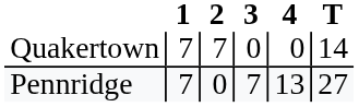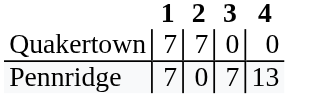 <table style="border-collapse: collapse;">
 <tr>
 <th style="text-align: left;"></th>
 <th style="text-align: center; padding: 0px 3px 0px 3px; width:12px;">1</th>
 <th style="text-align: center; padding: 0px 3px 0px 3px; width:12px;">2</th>
 <th style="text-align: center; padding: 0px 3px 0px 3px; width:12px;">3</th>
 <th style="text-align: center; padding: 0px 3px 0px 3px; width:12px;">4</th>
-<th style="text-align: center; padding: 0px 3px 0px 3px; width:12px;">T</th>
 </tr>
 <tr>
 <td style="text-align: left; border-bottom: 1px solid black; padding: 0px 3px 0px 3px;">Quakertown</td>
 <td style="border-left: 1px solid black; border-bottom: 1px solid black; text-align: right; padding: 0px 3px 0px 3px;">7</td>
 <td style="border-left: 1px solid black; border-bottom: 1px solid black; text-align: right; padding: 0px 3px 0px 3px;">7</td>
 <td style="border-left: 1px solid black; border-bottom: 1px solid black; text-align: right; padding: 0px 3px 0px 3px;">0</td>
 <td style="border-left: 1px solid black; border-bottom: 1px solid black; text-align: right; padding: 0px 3px 0px 3px;">0</td>
-<td style="border-left: 1px solid black; border-bottom: 1px solid black; text-align: right; padding: 0px 3px 0px 3px;">14</td>
 </tr>
 <tr>
 <td style="background: #f8f9fa; text-align: left; padding: 0px 3px 0px 3px;">Pennridge</td>
 <td style="background: #f8f9fa; border-left: 1px solid black; text-align: right; padding: 0px 3px 0px 3px;">7</td>
 <td style="background: #f8f9fa; border-left: 1px solid black; text-align: right; padding: 0px 3px 0px 3px;">0</td>
 <td style="background: #f8f9fa; border-left: 1px solid black; text-align: right; padding: 0px 3px 0px 3px;">7</td>
 <td style="background: #f8f9fa; border-left: 1px solid black; text-align: right; padding: 0px 3px 0px 3px;">13</td>
-<td style="background: #f8f9fa; border-left: 1px solid black; text-align: right; padding: 0px 3px 0px 3px;">27</td>
 </tr>
 </table>
